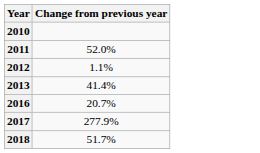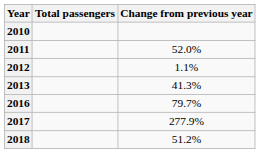 <table class="wikitable" style="text-align: center;">
 <tr>
 <th>Year</th>
+<th>Total passengers</th>
 <th>Change from previous year</th>
 </tr>
 <tr>
 <th>2010</th>
 <td></td>
+<td></td>
 </tr>
 <tr>
 <th>2011</th>
+<td></td>
 <td> 52.0%</td>
 </tr>
 <tr>
 <th>2012</th>
+<td></td>
 <td> 1.1%</td>
 </tr>
 <tr>
 <th>2013</th>
-<td> 41.4%</td>
+<td></td>
+<td> 41.3%</td>
 </tr>
 <tr>
 <th>2016</th>
-<td> 20.7%</td>
+<td></td>
+<td> 79.7%</td>
 </tr>
 <tr>
 <th>2017</th>
+<td></td>
 <td> 277.9%</td>
 </tr>
 <tr>
 <th>2018</th>
-<td> 51.7%</td>
+<td></td>
+<td> 51.2%</td>
 </tr>
 </table>
